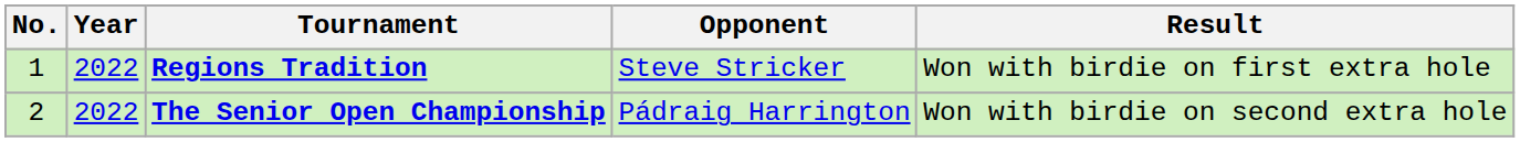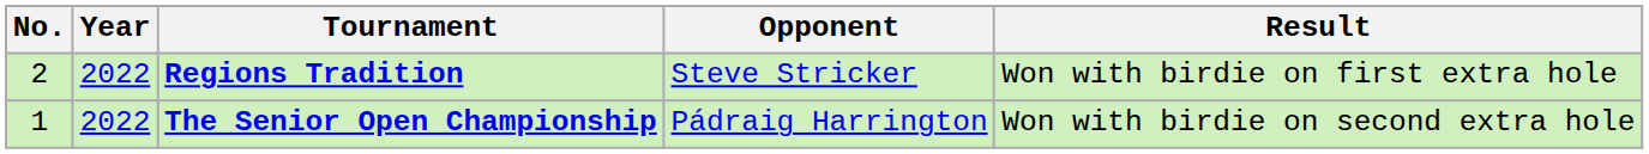 <table class="wikitable" style="font-size:95%;">
 <tr>
 <th>No.</th>
 <th>Year</th>
 <th>Tournament</th>
 <th>Opponent</th>
 <th>Result</th>
 </tr>
 <tr style="background:#D0F0C0;">
-<td align=center>1</td>
+<td align=center>2</td>
 <td><a href='#'>2022</a></td>
 <td><strong><a href='#'>Regions Tradition</a></strong></td>
 <td> <a href='#'>Steve Stricker</a></td>
 <td>Won with birdie on first extra hole</td>
 </tr>
 <tr style="background:#D0F0C0;">
-<td align=center>2</td>
+<td align=center>1</td>
 <td><a href='#'>2022</a></td>
 <td><strong><a href='#'>The Senior Open Championship</a></strong></td>
 <td> <a href='#'>Pádraig Harrington</a></td>
 <td>Won with birdie on second extra hole</td>
 </tr>
 </table>
